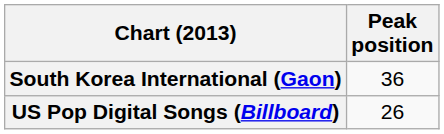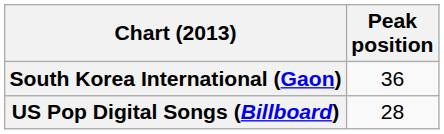 <table class="wikitable sortable plainrowheaders" style="text-align:center;">
 <tr>
 <th scope="col">Chart (2013)</th>
 <th scope="col">Peak<br>position</th>
 </tr>
 <tr>
 <th scope="row">South Korea International (<a href='#'>Gaon</a>)</th>
 <td>36</td>
 </tr>
 <tr>
 <th scope="row">US Pop Digital Songs (<em><a href='#'>Billboard</a></em>)</th>
-<td>26</td>
+<td>28</td>
 </tr>
 </table>
